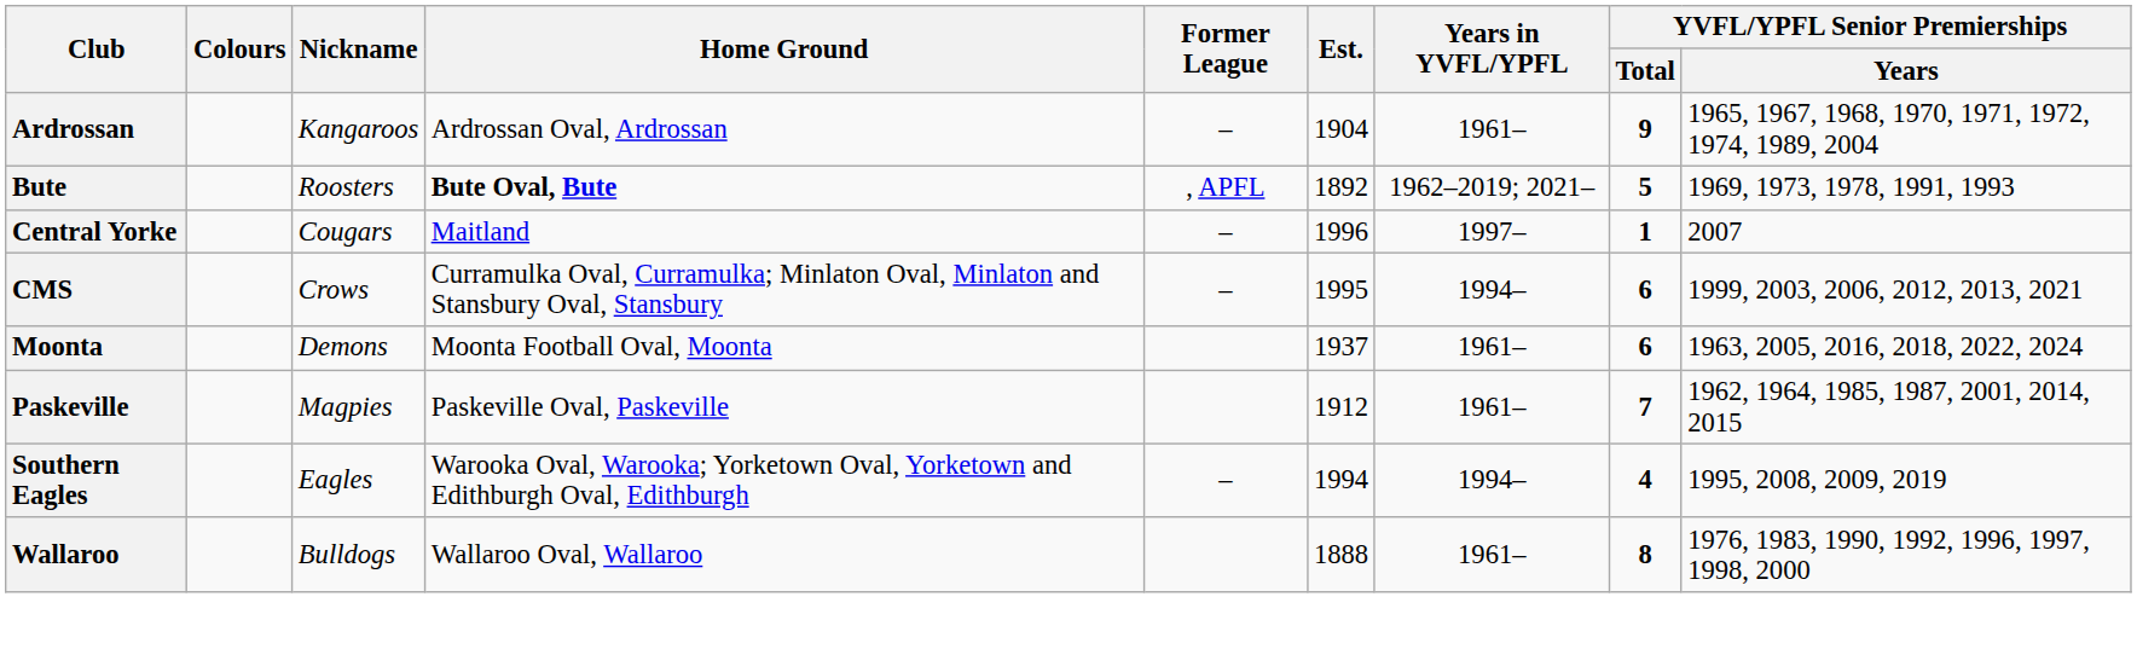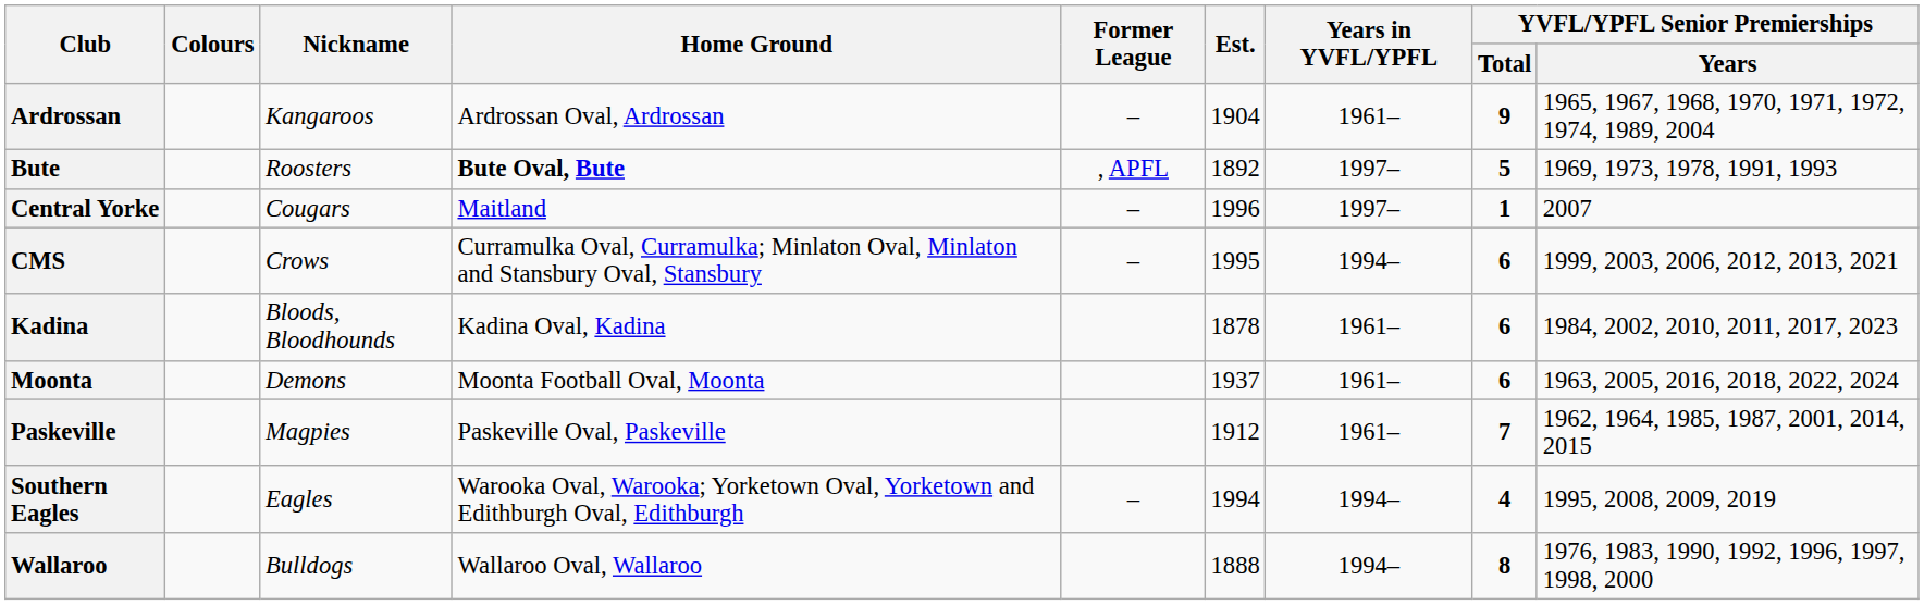 <table class="wikitable sortable">
 <tr>
 <th rowspan="2">Club</th>
 <th rowspan="2">Colours</th>
 <th rowspan="2">Nickname</th>
 <th rowspan="2">Home Ground</th>
 <th rowspan="2">Former League</th>
 <th rowspan="2">Est.</th>
 <th rowspan="2">Years in YVFL/YPFL</th>
 <th colspan="2">YVFL/YPFL Senior Premierships</th>
 </tr>
 <tr>
 <th>Total<br></th>
 <th>Years</th>
 </tr>
 <tr>
 <th style="text-align:left">Ardrossan</th>
 <td></td>
 <td><em>Kangaroos</em></td>
 <td>Ardrossan Oval, <a href='#'>Ardrossan</a></td>
 <td align="center">–</td>
 <td align="center">1904</td>
 <td align="center">1961–</td>
 <td align="center"><strong>9</strong></td>
 <td>1965, 1967, 1968, 1970, 1971, 1972, 1974, 1989, 2004</td>
 </tr>
 <tr>
 <th style="text-align:left">Bute</th>
 <td></td>
 <td><em>Roosters</em></td>
 <td><strong>Bute Oval, <a href='#'>Bute</a></strong></td>
 <td align="center">, <a href='#'>APFL</a></td>
 <td align="center">1892</td>
-<td align="center">1962–2019; 2021–</td>
+<td align="center">1997–</td>
 <td align="center"><strong>5</strong></td>
 <td>1969, 1973, 1978, 1991, 1993</td>
 </tr>
 <tr>
 <th style="text-align:left">Central Yorke</th>
 <td></td>
 <td><em>Cougars</em></td>
 <td> <a href='#'>Maitland</a></td>
 <td align="center">–</td>
 <td align="center">1996</td>
 <td align="center">1997–</td>
 <td align="center"><strong>1</strong></td>
 <td>2007</td>
 </tr>
 <tr>
 <th style="text-align:left">CMS</th>
 <td></td>
 <td><em>Crows</em></td>
 <td>Curramulka Oval, <a href='#'>Curramulka</a>; Minlaton Oval, <a href='#'>Minlaton</a> and Stansbury Oval, <a href='#'>Stansbury</a></td>
 <td align="center">–</td>
 <td align="center">1995</td>
 <td align="center">1994–</td>
 <td align="center"><strong>6</strong></td>
 <td>1999, 2003, 2006, 2012, 2013, 2021</td>
+</tr>
+<tr>
+<th style="text-align:left">Kadina</th>
+<td></td>
+<td><em>Bloods, Bloodhounds</em></td>
+<td>Kadina Oval, <a href='#'>Kadina</a></td>
+<td align="center"></td>
+<td align="center">1878</td>
+<td align="center">1961–</td>
+<td align="center"><strong>6</strong></td>
+<td>1984, 2002, 2010, 2011, 2017, 2023</td>
 </tr>
 <tr>
 <th style="text-align:left">Moonta</th>
 <td></td>
 <td><em>Demons</em></td>
 <td>Moonta Football Oval, <a href='#'>Moonta</a></td>
 <td align="center"></td>
 <td align="center">1937</td>
 <td align="center">1961–</td>
 <td align="center"><strong>6</strong></td>
 <td>1963, 2005, 2016, 2018, 2022, 2024</td>
 </tr>
 <tr>
 <th style="text-align:left">Paskeville</th>
 <td></td>
 <td><em>Magpies</em></td>
 <td>Paskeville Oval, <a href='#'>Paskeville</a></td>
 <td align="center"></td>
 <td align="center">1912</td>
 <td align="center">1961–</td>
 <td align="center"><strong>7</strong></td>
 <td>1962, 1964, 1985, 1987, 2001, 2014, 2015</td>
 </tr>
 <tr>
 <th style="text-align:left">Southern Eagles</th>
 <td></td>
 <td><em>Eagles</em></td>
 <td>Warooka Oval, <a href='#'>Warooka</a>; Yorketown Oval, <a href='#'>Yorketown</a> and Edithburgh Oval, <a href='#'>Edithburgh</a></td>
 <td align="center">–</td>
 <td align="center">1994</td>
 <td align="center">1994–</td>
 <td align="center"><strong>4</strong></td>
 <td>1995, 2008, 2009, 2019</td>
 </tr>
 <tr>
 <th style="text-align:left">Wallaroo</th>
 <td></td>
 <td><em>Bulldogs</em></td>
 <td>Wallaroo Oval, <a href='#'>Wallaroo</a></td>
 <td align="center"></td>
 <td align="center">1888</td>
-<td align="center">1961–</td>
+<td align="center">1994–</td>
 <td align="center"><strong>8</strong></td>
 <td>1976, 1983, 1990, 1992, 1996, 1997, 1998, 2000</td>
 </tr>
 </table>
